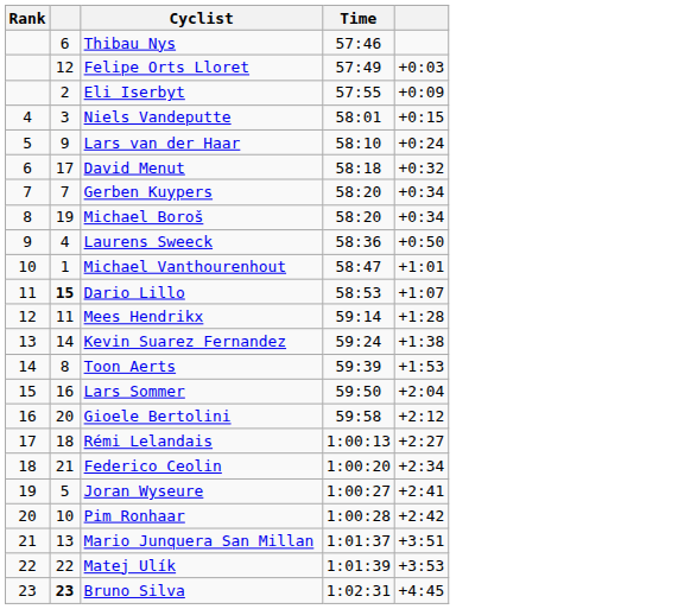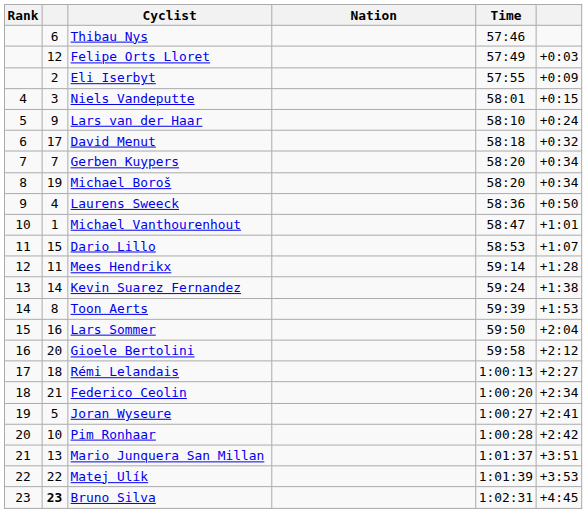 <table class="wikitable sortable" style="text-align:center">
 <tr style="background:#efefef;">
 <th width="30">Rank</th>
 <th width="20"></th>
 <th width="200">Cyclist</th>
+<th width="200">Nation</th>
 <th width="40">Time</th>
 <th width="40"></th>
 </tr>
 <tr>
 <td></td>
 <td>6</td>
 <td align="left"><a href='#'>Thibau Nys</a></td>
+<td align="left"></td>
 <td>57:46</td>
 <td></td>
 </tr>
 <tr>
 <td></td>
 <td>12</td>
 <td align="left"><a href='#'>Felipe Orts Lloret</a></td>
+<td align="left"></td>
 <td>57:49</td>
 <td>+0:03</td>
 </tr>
 <tr>
 <td></td>
 <td>2</td>
 <td align="left"><a href='#'>Eli Iserbyt</a></td>
+<td align="left"></td>
 <td>57:55</td>
 <td>+0:09</td>
 </tr>
 <tr>
 <td>4</td>
 <td>3</td>
 <td align="left"><a href='#'>Niels Vandeputte</a></td>
+<td align="left"></td>
 <td>58:01</td>
 <td>+0:15</td>
 </tr>
 <tr>
 <td>5</td>
 <td>9</td>
 <td align="left"><a href='#'>Lars van der Haar</a></td>
+<td align="left"></td>
 <td>58:10</td>
 <td>+0:24</td>
 </tr>
 <tr>
 <td>6</td>
 <td>17</td>
 <td align="left"><a href='#'>David Menut</a></td>
+<td align="left"></td>
 <td>58:18</td>
 <td>+0:32</td>
 </tr>
 <tr>
 <td>7</td>
 <td>7</td>
 <td align="left"><a href='#'>Gerben Kuypers</a></td>
+<td align="left"></td>
 <td>58:20</td>
 <td>+0:34</td>
 </tr>
 <tr>
 <td>8</td>
 <td>19</td>
 <td align="left"><a href='#'>Michael Boroš</a></td>
+<td align="left"></td>
 <td>58:20</td>
 <td>+0:34</td>
 </tr>
 <tr>
 <td>9</td>
 <td>4</td>
 <td align="left"><a href='#'>Laurens Sweeck</a></td>
+<td align="left"></td>
 <td>58:36</td>
 <td>+0:50</td>
 </tr>
 <tr>
 <td>10</td>
 <td>1</td>
 <td align="left"><a href='#'>Michael Vanthourenhout</a></td>
+<td align="left"></td>
 <td>58:47</td>
 <td>+1:01</td>
 </tr>
 <tr>
 <td>11</td>
-<td><strong>15</strong></td>
+<td>15</td>
 <td align="left"><a href='#'>Dario Lillo</a></td>
+<td align="left"></td>
 <td>58:53</td>
 <td>+1:07</td>
 </tr>
 <tr>
 <td>12</td>
 <td>11</td>
 <td align="left"><a href='#'>Mees Hendrikx</a></td>
+<td align="left"></td>
 <td>59:14</td>
 <td>+1:28</td>
 </tr>
 <tr>
 <td>13</td>
 <td>14</td>
 <td align="left"><a href='#'>Kevin Suarez Fernandez</a></td>
+<td align="left"></td>
 <td>59:24</td>
 <td>+1:38</td>
 </tr>
 <tr>
 <td>14</td>
 <td>8</td>
 <td align="left"><a href='#'>Toon Aerts</a></td>
+<td align="left"></td>
 <td>59:39</td>
 <td>+1:53</td>
 </tr>
 <tr>
 <td>15</td>
 <td>16</td>
 <td align="left"><a href='#'>Lars Sommer</a></td>
+<td align="left"></td>
 <td>59:50</td>
 <td>+2:04</td>
 </tr>
 <tr>
 <td>16</td>
 <td>20</td>
 <td align="left"><a href='#'>Gioele Bertolini</a></td>
+<td align="left"></td>
 <td>59:58</td>
 <td>+2:12</td>
 </tr>
 <tr>
 <td>17</td>
 <td>18</td>
 <td align="left"><a href='#'>Rémi Lelandais</a></td>
+<td align="left"></td>
 <td>1:00:13</td>
 <td>+2:27</td>
 </tr>
 <tr>
 <td>18</td>
 <td>21</td>
 <td align="left"><a href='#'>Federico Ceolin</a></td>
+<td align="left"></td>
 <td>1:00:20</td>
 <td>+2:34</td>
 </tr>
 <tr>
 <td>19</td>
 <td>5</td>
 <td align="left"><a href='#'>Joran Wyseure</a></td>
+<td align="left"></td>
 <td>1:00:27</td>
 <td>+2:41</td>
 </tr>
 <tr>
 <td>20</td>
 <td>10</td>
 <td align="left"><a href='#'>Pim Ronhaar</a></td>
+<td align="left"></td>
 <td>1:00:28</td>
 <td>+2:42</td>
 </tr>
 <tr>
 <td>21</td>
 <td>13</td>
 <td align="left"><a href='#'>Mario Junquera San Millan</a></td>
+<td align="left"></td>
 <td>1:01:37</td>
 <td>+3:51</td>
 </tr>
 <tr>
 <td>22</td>
 <td>22</td>
 <td align="left"><a href='#'>Matej Ulík</a></td>
+<td align="left"></td>
 <td>1:01:39</td>
 <td>+3:53</td>
 </tr>
 <tr>
 <td>23</td>
 <td><strong>23</strong></td>
 <td align="left"><a href='#'>Bruno Silva</a></td>
+<td align="left"></td>
 <td>1:02:31</td>
 <td>+4:45</td>
 </tr>
 </table>
